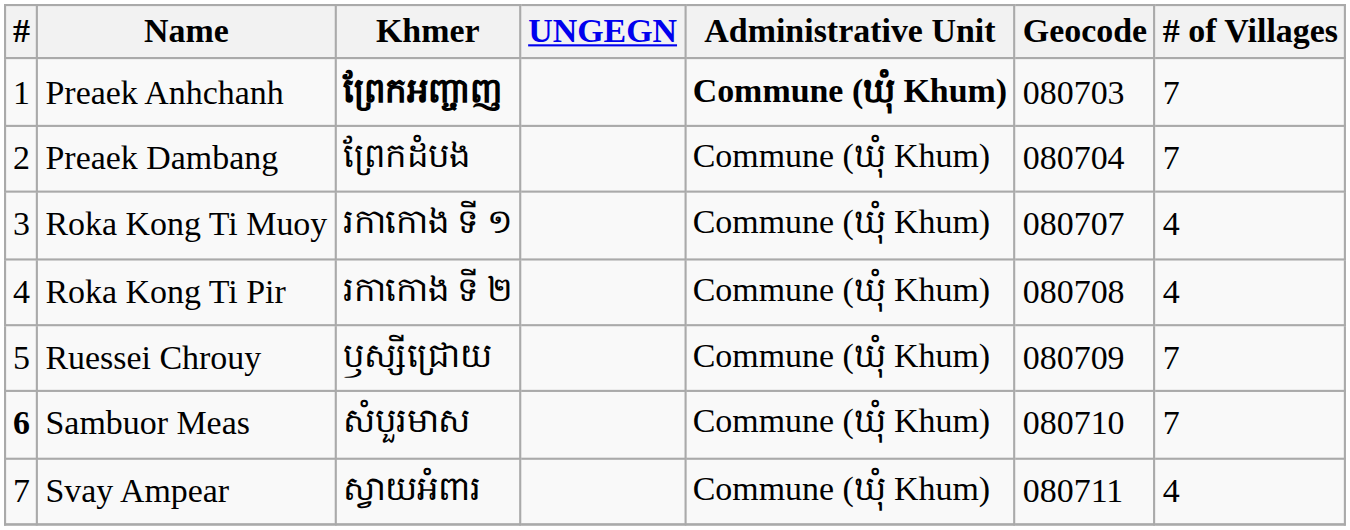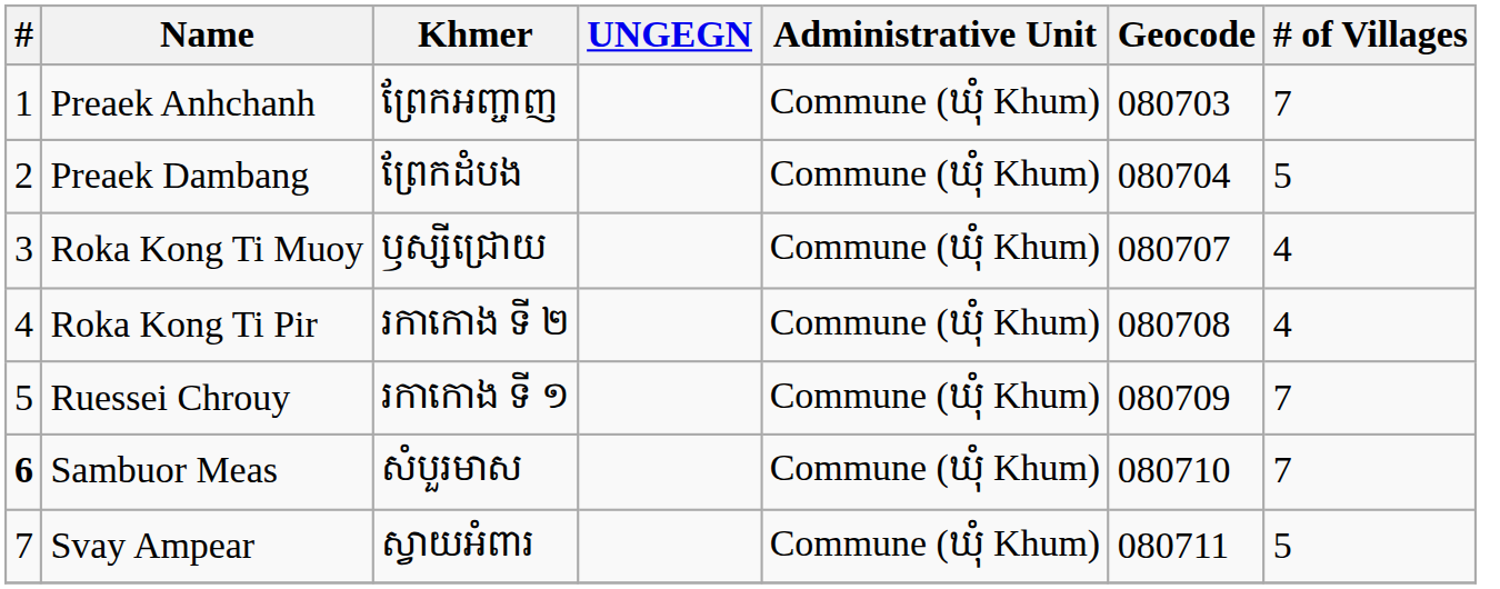 <table class="wikitable sortable">
 <tr>
 <th>#</th>
 <th>Name</th>
 <th>Khmer</th>
 <th><a href='#'>UNGEGN</a></th>
 <th>Administrative Unit</th>
 <th>Geocode</th>
 <th># of Villages</th>
 </tr>
 <tr>
 <td>1</td>
 <td>Preaek Anhchanh</td>
-<td><strong>ព្រែកអញ្ចាញ</strong></td>
+<td>ព្រែកអញ្ចាញ</td>
 <td></td>
-<td><strong>Commune (ឃុំ Khum)</strong></td>
+<td>Commune (ឃុំ Khum)</td>
 <td>080703</td>
 <td>7</td>
 </tr>
 <tr>
 <td>2</td>
 <td>Preaek Dambang</td>
 <td>ព្រែកដំបង</td>
 <td></td>
 <td>Commune (ឃុំ Khum)</td>
 <td>080704</td>
-<td>7</td>
+<td>5</td>
 </tr>
 <tr>
 <td>3</td>
 <td>Roka Kong Ti Muoy</td>
-<td>រកាកោង ទី ១</td>
+<td>ឫស្សីជ្រោយ</td>
 <td></td>
 <td>Commune (ឃុំ Khum)</td>
 <td>080707</td>
 <td>4</td>
 </tr>
 <tr>
 <td>4</td>
 <td>Roka Kong Ti Pir</td>
 <td>រកាកោង ទី ២</td>
 <td></td>
 <td>Commune (ឃុំ Khum)</td>
 <td>080708</td>
 <td>4</td>
 </tr>
 <tr>
 <td>5</td>
 <td>Ruessei Chrouy</td>
-<td>ឫស្សីជ្រោយ</td>
+<td>រកាកោង ទី ១</td>
 <td></td>
 <td>Commune (ឃុំ Khum)</td>
 <td>080709</td>
 <td>7</td>
 </tr>
 <tr>
 <td><strong>6</strong></td>
 <td>Sambuor Meas</td>
 <td>សំបួរមាស</td>
 <td></td>
 <td>Commune (ឃុំ Khum)</td>
 <td>080710</td>
 <td>7</td>
 </tr>
 <tr>
 <td>7</td>
 <td>Svay Ampear</td>
 <td>ស្វាយអំពារ</td>
 <td></td>
 <td>Commune (ឃុំ Khum)</td>
 <td>080711</td>
-<td>4</td>
+<td>5</td>
 </tr>
 <tr>
 </tr>
 </table>
